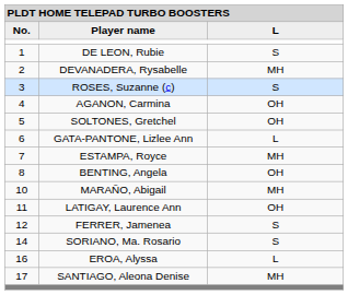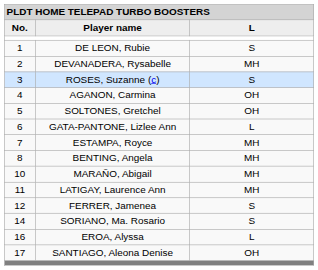 <table class='wikitable mw-collapsible mw-collapsed' style='text-align: center; width: 500px; border: none;'>
 <tr>
 <th style="background:#D4D4D4; text-align:left;" colspan=3> PLDT HOME TELEPAD TURBO BOOSTERS</th>
 </tr>
 <tr style="background:#EEEEEE; font-weight:bold;">
 <td width=10%>No.</td>
 <td width=50%>Player name</td>
 <td align=center>L</td>
 </tr>
 <tr style="background:#FFFFFF;">
 <td colspan=3 align=center></td>
 </tr>
 <tr>
 <td align=center>1</td>
 <td>DE LEON, Rubie</td>
 <td align=center>S</td>
 </tr>
 <tr>
 <td align=center>2</td>
 <td>DEVANADERA, Rysabelle</td>
 <td align=center>MH</td>
 </tr>
 <tr bgcolor=#D0E6FF>
 <td align=center>3</td>
 <td>ROSES, Suzanne (<a href='#'>c</a>)</td>
 <td align=center>S</td>
 </tr>
 <tr>
 <td align=center>4</td>
 <td>AGANON, Carmina</td>
 <td align=center>OH</td>
 </tr>
 <tr>
 <td align=center>5</td>
 <td>SOLTONES, Gretchel</td>
 <td align=center>OH</td>
 </tr>
 <tr>
 <td align=center>6</td>
 <td>GATA-PANTONE, Lizlee Ann</td>
 <td align=center>L</td>
 </tr>
 <tr>
 <td align=center>7</td>
 <td>ESTAMPA, Royce</td>
 <td align=center>MH</td>
 </tr>
 <tr>
 <td align=center>8</td>
 <td>BENTING, Angela</td>
-<td align=center>OH</td>
+<td align=center>MH</td>
 </tr>
 <tr>
 <td align=center>10</td>
 <td>MARAÑO, Abigail</td>
 <td align=center>MH</td>
 </tr>
 <tr>
 <td align=center>11</td>
 <td>LATIGAY, Laurence Ann</td>
-<td align=center>OH</td>
+<td align=center>MH</td>
 </tr>
 <tr>
 <td align=center>12</td>
 <td>FERRER, Jamenea</td>
 <td align=center>S</td>
 </tr>
 <tr>
 <td align=center>14</td>
 <td>SORIANO, Ma. Rosario</td>
 <td align=center>S</td>
 </tr>
 <tr>
 <td align=center>16</td>
 <td>EROA, Alyssa</td>
 <td align=center>L</td>
 </tr>
 <tr>
 <td align=center>17</td>
 <td>SANTIAGO, Aleona Denise</td>
-<td align=center>MH</td>
+<td align=center>OH</td>
 </tr>
 <tr>
 <th style="background:gray;" colspan=3></th>
 </tr>
 <tr>
 </tr>
 </table>
